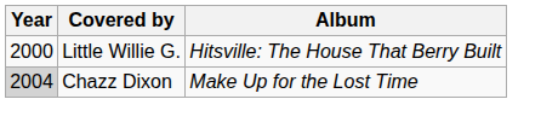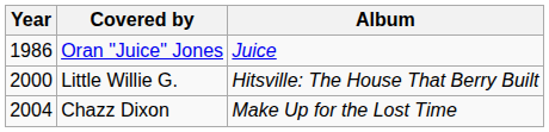 <table class="wikitable">
 <tr>
 <th>Year</th>
 <th>Covered by</th>
 <th>Album</th>
 </tr>
 <tr>
+<td>1986</td>
+<td><a href='#'>Oran "Juice" Jones</a></td>
+<td><em><a href='#'>Juice</a></em></td>
+</tr>
+<tr>
 <td>2000</td>
 <td>Little Willie G.</td>
 <td><em>Hitsville: The House That Berry Built</em></td>
 </tr>
 <tr>
-<td style="background: lightgrey;">2004</td>
+<td>2004</td>
 <td>Chazz Dixon</td>
 <td><em>Make Up for the Lost Time</em></td>
 </tr>
 <tr>
 </tr>
 </table>
